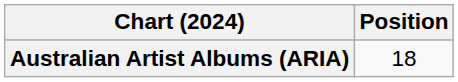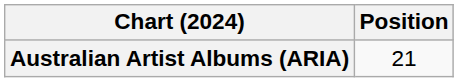 <table class="wikitable plainrowheaders" style="text-align:center">
 <tr>
 <th scope="col">Chart (2024)</th>
 <th scope="col">Position</th>
 </tr>
 <tr>
 <th scope="row">Australian Artist Albums (ARIA)</th>
-<td>18</td>
+<td>21</td>
 </tr>
 </table>
